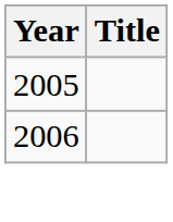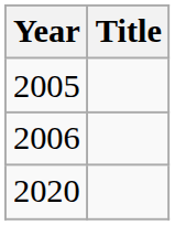 <table class="wikitable">
 <tr>
 <th>Year</th>
 <th>Title</th>
 </tr>
 <tr>
 <td align="center">2005</td>
 <td></td>
 </tr>
 <tr>
 <td>2006</td>
 <td></td>
 </tr>
+<tr>
+<td>2020</td>
+<td></td>
+</tr>
 </table>
